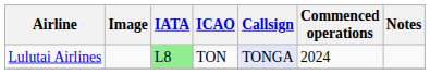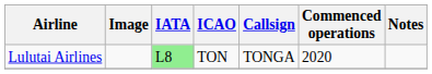 <table class="wikitable sortable">
 <tr valign="middle">
 <th>Airline</th>
 <th>Image</th>
 <th><a href='#'>IATA</a></th>
 <th><a href='#'>ICAO</a></th>
 <th><a href='#'>Callsign</a></th>
 <th>Commenced<br>operations</th>
 <th>Notes</th>
 </tr>
 <tr>
 <td><a href='#'>Lulutai Airlines</a></td>
 <td></td>
 <td style="background: lightgreen;">L8</td>
 <td>TON</td>
-<td style="background: lavender;">TONGA </td>
-<td>2024</td>
+<td>TONGA </td>
+<td>2020</td>
 <td></td>
 </tr>
 <tr>
 </tr>
 </table>
